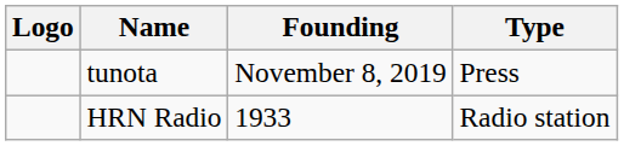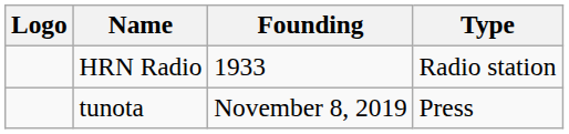 <table class="wikitable">
 <tr>
 <th>Logo</th>
 <th>Name</th>
 <th>Founding</th>
 <th>Type</th>
 </tr>
 <tr>
 <td></td>
+<td>HRN Radio</td>
+<td>1933</td>
+<td>Radio station</td>
+</tr>
+<tr>
+<td></td>
 <td>tunota</td>
 <td>November 8, 2019</td>
 <td>Press</td>
 </tr>
-<tr>
-<td></td>
-<td>HRN Radio</td>
-<td>1933</td>
-<td>Radio station</td>
-</tr>
 </table>
